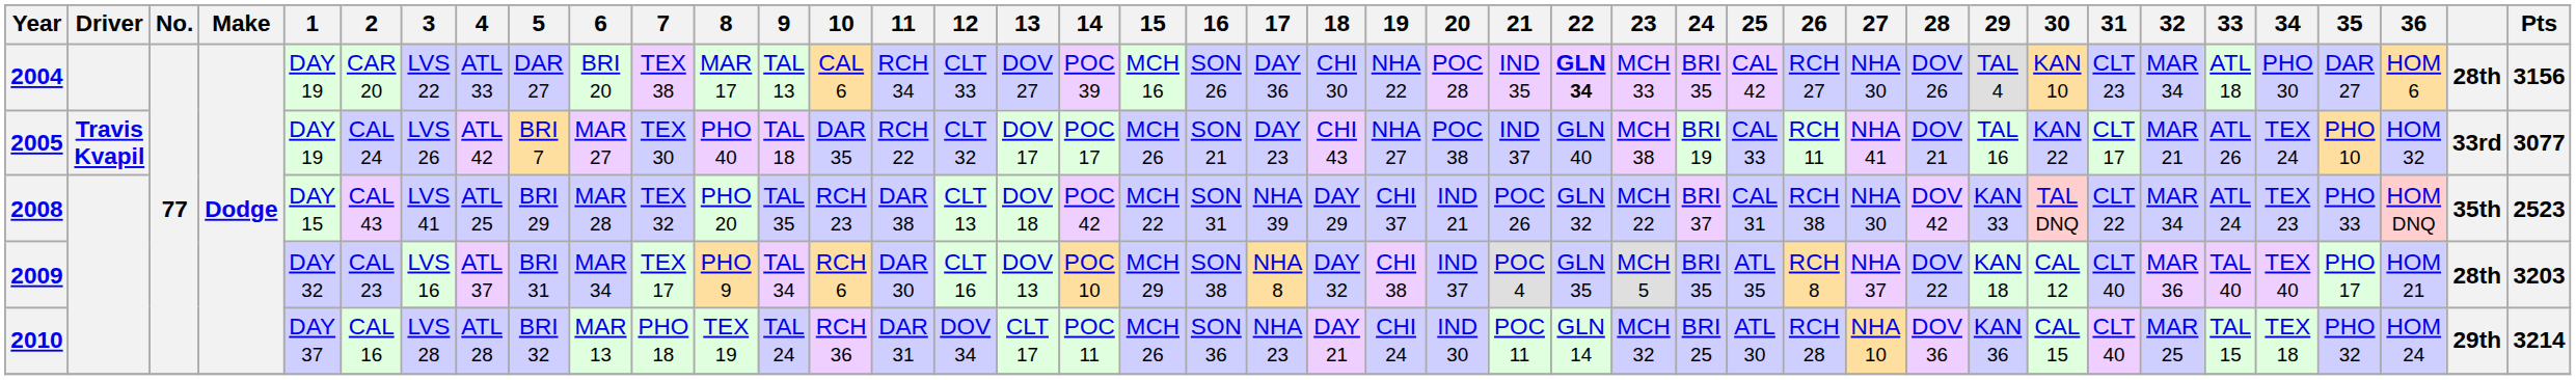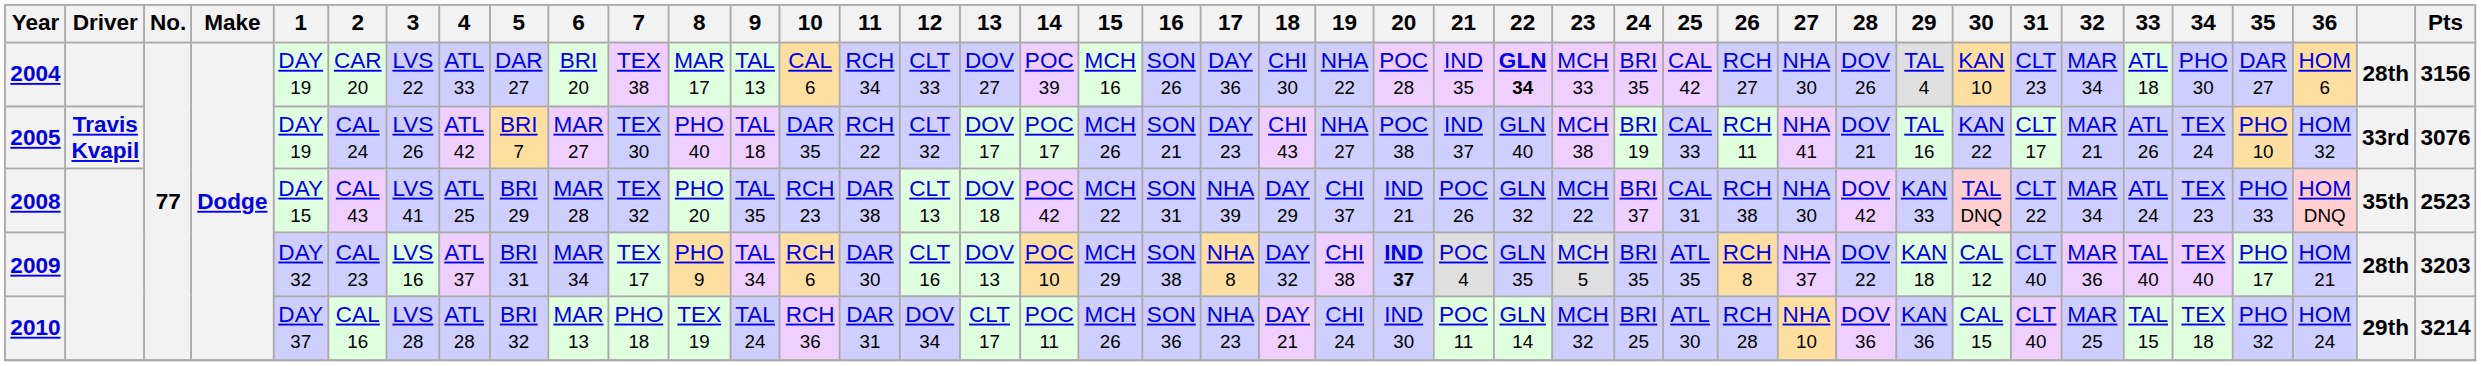 <table class="wikitable" style="text-align:center; font-size:75%">
 <tr>
 <th>Year</th>
 <th>Driver</th>
 <th>No.</th>
 <th>Make</th>
 <th>1</th>
 <th>2</th>
 <th>3</th>
 <th>4</th>
 <th>5</th>
 <th>6</th>
 <th>7</th>
 <th>8</th>
 <th>9</th>
 <th>10</th>
 <th>11</th>
 <th>12</th>
 <th>13</th>
 <th>14</th>
 <th>15</th>
 <th>16</th>
 <th>17</th>
 <th>18</th>
 <th>19</th>
 <th>20</th>
 <th>21</th>
 <th>22</th>
 <th>23</th>
 <th>24</th>
 <th>25</th>
 <th>26</th>
 <th>27</th>
 <th>28</th>
 <th>29</th>
 <th>30</th>
 <th>31</th>
 <th>32</th>
 <th>33</th>
 <th>34</th>
 <th>35</th>
 <th>36</th>
 <th></th>
 <th>Pts</th>
 </tr>
 <tr>
 <th><a href='#'>2004</a></th>
 <th></th>
 <th rowspan=5>77</th>
 <th rowspan=5><a href='#'>Dodge</a></th>
 <td style="background:#DFFFDF;"><a href='#'>DAY</a><br><small>19</small></td>
 <td style="background:#DFFFDF;"><a href='#'>CAR</a><br><small>20</small></td>
 <td style="background:#CFCFFF;"><a href='#'>LVS</a><br><small>22</small></td>
 <td style="background:#CFCFFF;"><a href='#'>ATL</a><br><small>33</small></td>
 <td style="background:#CFCFFF;"><a href='#'>DAR</a><br><small>27</small></td>
 <td style="background:#DFFFDF;"><a href='#'>BRI</a><br><small>20</small></td>
 <td style="background:#EFCFFF;"><a href='#'>TEX</a><br><small>38</small></td>
 <td style="background:#DFFFDF;"><a href='#'>MAR</a><br><small>17</small></td>
 <td style="background:#DFFFDF;"><a href='#'>TAL</a><br><small>13</small></td>
 <td style="background:#FFDF9F;"><a href='#'>CAL</a><br><small>6</small></td>
 <td style="background:#CFCFFF;"><a href='#'>RCH</a><br><small>34</small></td>
 <td style="background:#CFCFFF;"><a href='#'>CLT</a><br><small>33</small></td>
 <td style="background:#CFCFFF;"><a href='#'>DOV</a><br><small>27</small></td>
 <td style="background:#EFCFFF;"><a href='#'>POC</a><br><small>39</small></td>
 <td style="background:#DFFFDF;"><a href='#'>MCH</a><br><small>16</small></td>
 <td style="background:#CFCFFF;"><a href='#'>SON</a><br><small>26</small></td>
 <td style="background:#CFCFFF;"><a href='#'>DAY</a><br><small>36</small></td>
 <td style="background:#CFCFFF;"><a href='#'>CHI</a><br><small>30</small></td>
 <td style="background:#CFCFFF;"><a href='#'>NHA</a><br><small>22</small></td>
 <td style="background:#EFCFFF;"><a href='#'>POC</a><br><small>28</small></td>
 <td style="background:#EFCFFF;"><a href='#'>IND</a><br><small>35</small></td>
 <td style="background:#EFCFFF;"><strong><a href='#'>GLN</a><br><small>34</small></strong></td>
 <td style="background:#EFCFFF;"><a href='#'>MCH</a><br><small>33</small></td>
 <td style="background:#EFCFFF;"><a href='#'>BRI</a><br><small>35</small></td>
 <td style="background:#EFCFFF;"><a href='#'>CAL</a><br><small>42</small></td>
 <td style="background:#CFCFFF;"><a href='#'>RCH</a><br><small>27</small></td>
 <td style="background:#CFCFFF;"><a href='#'>NHA</a><br><small>30</small></td>
 <td style="background:#CFCFFF;"><a href='#'>DOV</a><br><small>26</small></td>
 <td style="background:#DFDFDF;"><a href='#'>TAL</a><br><small>4</small></td>
 <td style="background:#FFDF9F;"><a href='#'>KAN</a><br><small>10</small></td>
 <td style="background:#CFCFFF;"><a href='#'>CLT</a><br><small>23</small></td>
 <td style="background:#CFCFFF;"><a href='#'>MAR</a><br><small>34</small></td>
 <td style="background:#DFFFDF;"><a href='#'>ATL</a><br><small>18</small></td>
 <td style="background:#CFCFFF;"><a href='#'>PHO</a><br><small>30</small></td>
 <td style="background:#CFCFFF;"><a href='#'>DAR</a><br><small>27</small></td>
 <td style="background:#FFDF9F;"><a href='#'>HOM</a><br><small>6</small></td>
 <th>28th</th>
 <th>3156</th>
 </tr>
 <tr>
 <th><a href='#'>2005</a></th>
 <th><a href='#'>Travis Kvapil</a></th>
 <td style="background:#DFFFDF;"><a href='#'>DAY</a><br><small>19</small></td>
 <td style="background:#CFCFFF;"><a href='#'>CAL</a><br><small>24</small></td>
 <td style="background:#CFCFFF;"><a href='#'>LVS</a><br><small>26</small></td>
 <td style="background:#EFCFFF;"><a href='#'>ATL</a><br><small>42</small></td>
 <td style="background:#FFDF9F;"><a href='#'>BRI</a><br><small>7</small></td>
 <td style="background:#EFCFFF;"><a href='#'>MAR</a><br><small>27</small></td>
 <td style="background:#CFCFFF;"><a href='#'>TEX</a><br><small>30</small></td>
 <td style="background:#EFCFFF;"><a href='#'>PHO</a><br><small>40</small></td>
 <td style="background:#EFCFFF;"><a href='#'>TAL</a><br><small>18</small></td>
 <td style="background:#CFCFFF;"><a href='#'>DAR</a><br><small>35</small></td>
 <td style="background:#CFCFFF;"><a href='#'>RCH</a><br><small>22</small></td>
 <td style="background:#CFCFFF;"><a href='#'>CLT</a><br><small>32</small></td>
 <td style="background:#DFFFDF;"><a href='#'>DOV</a><br><small>17</small></td>
 <td style="background:#DFFFDF;"><a href='#'>POC</a><br><small>17</small></td>
 <td style="background:#CFCFFF;"><a href='#'>MCH</a><br><small>26</small></td>
 <td style="background:#CFCFFF;"><a href='#'>SON</a><br><small>21</small></td>
 <td style="background:#CFCFFF;"><a href='#'>DAY</a><br><small>23</small></td>
 <td style="background:#EFCFFF;"><a href='#'>CHI</a><br><small>43</small></td>
 <td style="background:#CFCFFF;"><a href='#'>NHA</a><br><small>27</small></td>
 <td style="background:#CFCFFF;"><a href='#'>POC</a><br><small>38</small></td>
 <td style="background:#CFCFFF;"><a href='#'>IND</a><br><small>37</small></td>
 <td style="background:#CFCFFF;"><a href='#'>GLN</a><br><small>40</small></td>
 <td style="background:#EFCFFF;"><a href='#'>MCH</a><br><small>38</small></td>
 <td style="background:#DFFFDF;"><a href='#'>BRI</a><br><small>19</small></td>
 <td style="background:#CFCFFF;"><a href='#'>CAL</a><br><small>33</small></td>
 <td style="background:#DFFFDF;"><a href='#'>RCH</a><br><small>11</small></td>
 <td style="background:#EFCFFF;"><a href='#'>NHA</a><br><small>41</small></td>
 <td style="background:#CFCFFF;"><a href='#'>DOV</a><br><small>21</small></td>
 <td style="background:#DFFFDF;"><a href='#'>TAL</a><br><small>16</small></td>
 <td style="background:#CFCFFF;"><a href='#'>KAN</a><br><small>22</small></td>
 <td style="background:#DFFFDF;"><a href='#'>CLT</a><br><small>17</small></td>
 <td style="background:#CFCFFF;"><a href='#'>MAR</a><br><small>21</small></td>
 <td style="background:#CFCFFF;"><a href='#'>ATL</a><br><small>26</small></td>
 <td style="background:#CFCFFF;"><a href='#'>TEX</a><br><small>24</small></td>
 <td style="background:#FFDF9F;"><a href='#'>PHO</a><br><small>10</small></td>
 <td style="background:#CFCFFF;"><a href='#'>HOM</a><br><small>32</small></td>
 <th>33rd</th>
-<th>3077</th>
+<th>3076</th>
 </tr>
 <tr>
 <th><a href='#'>2008</a></th>
 <th rowspan=3></th>
 <td style="background:#DFFFDF;"><a href='#'>DAY</a><br><small>15</small></td>
 <td style="background:#EFCFFF;"><a href='#'>CAL</a><br><small>43</small></td>
 <td style="background:#CFCFFF;"><a href='#'>LVS</a><br><small>41</small></td>
 <td style="background:#CFCFFF;"><a href='#'>ATL</a><br><small>25</small></td>
 <td style="background:#CFCFFF;"><a href='#'>BRI</a><br><small>29</small></td>
 <td style="background:#CFCFFF;"><a href='#'>MAR</a><br><small>28</small></td>
 <td style="background:#CFCFFF;"><a href='#'>TEX</a><br><small>32</small></td>
 <td style="background:#DFFFDF;"><a href='#'>PHO</a><br><small>20</small></td>
 <td style="background:#CFCFFF;"><a href='#'>TAL</a><br><small>35</small></td>
 <td style="background:#CFCFFF;"><a href='#'>RCH</a><br><small>23</small></td>
 <td style="background:#CFCFFF;"><a href='#'>DAR</a><br><small>38</small></td>
 <td style="background:#DFFFDF;"><a href='#'>CLT</a><br><small>13</small></td>
 <td style="background:#DFFFDF;"><a href='#'>DOV</a><br><small>18</small></td>
 <td style="background:#EFCFFF;"><a href='#'>POC</a><br><small>42</small></td>
 <td style="background:#CFCFFF;"><a href='#'>MCH</a><br><small>22</small></td>
 <td style="background:#CFCFFF;"><a href='#'>SON</a><br><small>31</small></td>
 <td style="background:#CFCFFF;"><a href='#'>NHA</a><br><small>39</small></td>
 <td style="background:#CFCFFF;"><a href='#'>DAY</a><br><small>29</small></td>
 <td style="background:#CFCFFF;"><a href='#'>CHI</a><br><small>37</small></td>
 <td style="background:#CFCFFF;"><a href='#'>IND</a><br><small>21</small></td>
 <td style="background:#CFCFFF;"><a href='#'>POC</a><br><small>26</small></td>
 <td style="background:#CFCFFF;"><a href='#'>GLN</a><br><small>32</small></td>
 <td style="background:#CFCFFF;"><a href='#'>MCH</a><br><small>22</small></td>
 <td style="background:#EFCFFF;"><a href='#'>BRI</a><br><small>37</small></td>
 <td style="background:#CFCFFF;"><a href='#'>CAL</a><br><small>31</small></td>
 <td style="background:#CFCFFF;"><a href='#'>RCH</a><br><small>38</small></td>
 <td style="background:#CFCFFF;"><a href='#'>NHA</a><br><small>30</small></td>
 <td style="background:#EFCFFF;"><a href='#'>DOV</a><br><small>42</small></td>
 <td style="background:#CFCFFF;"><a href='#'>KAN</a><br><small>33</small></td>
 <td style="background:#FFCFCF;"><a href='#'>TAL</a><br><small>DNQ</small></td>
 <td style="background:#CFCFFF;"><a href='#'>CLT</a><br><small>22</small></td>
 <td style="background:#CFCFFF;"><a href='#'>MAR</a><br><small>34</small></td>
 <td style="background:#CFCFFF;"><a href='#'>ATL</a><br><small>24</small></td>
 <td style="background:#CFCFFF;"><a href='#'>TEX</a><br><small>23</small></td>
 <td style="background:#CFCFFF;"><a href='#'>PHO</a><br><small>33</small></td>
 <td style="background:#FFCFCF;"><a href='#'>HOM</a><br><small>DNQ</small></td>
 <th>35th</th>
 <th>2523</th>
 </tr>
 <tr>
 <th><a href='#'>2009</a></th>
 <td style="background:#CFCFFF;"><a href='#'>DAY</a><br><small>32</small></td>
 <td style="background:#CFCFFF;"><a href='#'>CAL</a><br><small>23</small></td>
 <td style="background:#DFFFDF;"><a href='#'>LVS</a><br><small>16</small></td>
 <td style="background:#EFCFFF;"><a href='#'>ATL</a><br><small>37</small></td>
 <td style="background:#CFCFFF;"><a href='#'>BRI</a><br><small>31</small></td>
 <td style="background:#CFCFFF;"><a href='#'>MAR</a><br><small>34</small></td>
 <td style="background:#DFFFDF;"><a href='#'>TEX</a><br><small>17</small></td>
 <td style="background:#FFDF9F;"><a href='#'>PHO</a><br><small>9</small></td>
 <td style="background:#EFCFFF;"><a href='#'>TAL</a><br><small>34</small></td>
 <td style="background:#FFDF9F;"><a href='#'>RCH</a><br><small>6</small></td>
 <td style="background:#CFCFFF;"><a href='#'>DAR</a><br><small>30</small></td>
 <td style="background:#DFFFDF;"><a href='#'>CLT</a><br><small>16</small></td>
 <td style="background:#DFFFDF;"><a href='#'>DOV</a><br><small>13</small></td>
 <td style="background:#FFDF9F;"><a href='#'>POC</a><br><small>10</small></td>
 <td style="background:#CFCFFF;"><a href='#'>MCH</a><br><small>29</small></td>
 <td style="background:#CFCFFF;"><a href='#'>SON</a><br><small>38</small></td>
 <td style="background:#FFDF9F;"><a href='#'>NHA</a><br><small>8</small></td>
 <td style="background:#CFCFFF;"><a href='#'>DAY</a><br><small>32</small></td>
 <td style="background:#EFCFFF;"><a href='#'>CHI</a><br><small>38</small></td>
-<td style="background:#CFCFFF;"><a href='#'>IND</a><br><small>37</small></td>
+<td style="background:#CFCFFF;"><strong><a href='#'>IND</a><br><small>37</small></strong></td>
 <td style="background:#DFDFDF;"><a href='#'>POC</a><br><small>4</small></td>
 <td style="background:#CFCFFF;"><a href='#'>GLN</a><br><small>35</small></td>
 <td style="background:#DFDFDF;"><a href='#'>MCH</a><br><small>5</small></td>
 <td style="background:#CFCFFF;"><a href='#'>BRI</a><br><small>35</small></td>
 <td style="background:#CFCFFF;"><a href='#'>ATL</a><br><small>35</small></td>
 <td style="background:#FFDF9F;"><a href='#'>RCH</a><br><small>8</small></td>
 <td style="background:#EFCFFF;"><a href='#'>NHA</a><br><small>37</small></td>
 <td style="background:#CFCFFF;"><a href='#'>DOV</a><br><small>22</small></td>
 <td style="background:#DFFFDF;"><a href='#'>KAN</a><br><small>18</small></td>
 <td style="background:#DFFFDF;"><a href='#'>CAL</a><br><small>12</small></td>
 <td style="background:#CFCFFF;"><a href='#'>CLT</a><br><small>40</small></td>
 <td style="background:#EFCFFF;"><a href='#'>MAR</a><br><small>36</small></td>
 <td style="background:#EFCFFF;"><a href='#'>TAL</a><br><small>40</small></td>
 <td style="background:#EFCFFF;"><a href='#'>TEX</a><br><small>40</small></td>
 <td style="background:#DFFFDF;"><a href='#'>PHO</a><br><small>17</small></td>
 <td style="background:#CFCFFF;"><a href='#'>HOM</a><br><small>21</small></td>
 <th>28th</th>
 <th>3203</th>
 </tr>
 <tr>
 <th><a href='#'>2010</a></th>
 <td style="background:#CFCFFF;"><a href='#'>DAY</a><br><small>37</small></td>
 <td style="background:#DFFFDF;"><a href='#'>CAL</a><br><small>16</small></td>
 <td style="background:#CFCFFF;"><a href='#'>LVS</a><br><small>28</small></td>
 <td style="background:#CFCFFF;"><a href='#'>ATL</a><br><small>28</small></td>
 <td style="background:#CFCFFF;"><a href='#'>BRI</a><br><small>32</small></td>
 <td style="background:#DFFFDF;"><a href='#'>MAR</a><br><small>13</small></td>
 <td style="background:#DFFFDF;"><a href='#'>PHO</a><br><small>18</small></td>
 <td style="background:#DFFFDF;"><a href='#'>TEX</a><br><small>19</small></td>
 <td style="background:#CFCFFF;"><a href='#'>TAL</a><br><small>24</small></td>
 <td style="background:#EFCFFF;"><a href='#'>RCH</a><br><small>36</small></td>
 <td style="background:#CFCFFF;"><a href='#'>DAR</a><br><small>31</small></td>
 <td style="background:#CFCFFF;"><a href='#'>DOV</a><br><small>34</small></td>
 <td style="background:#DFFFDF;"><a href='#'>CLT</a><br><small>17</small></td>
 <td style="background:#DFFFDF;"><a href='#'>POC</a><br><small>11</small></td>
 <td style="background:#CFCFFF;"><a href='#'>MCH</a><br><small>26</small></td>
 <td style="background:#CFCFFF;"><a href='#'>SON</a><br><small>36</small></td>
 <td style="background:#CFCFFF;"><a href='#'>NHA</a><br><small>23</small></td>
 <td style="background:#EFCFFF;"><a href='#'>DAY</a><br><small>21</small></td>
 <td style="background:#CFCFFF;"><a href='#'>CHI</a><br><small>24</small></td>
 <td style="background:#CFCFFF;"><a href='#'>IND</a><br><small>30</small></td>
 <td style="background:#DFFFDF;"><a href='#'>POC</a><br><small>11</small></td>
 <td style="background:#DFFFDF;"><a href='#'>GLN</a><br><small>14</small></td>
 <td style="background:#CFCFFF;"><a href='#'>MCH</a><br><small>32</small></td>
 <td style="background:#CFCFFF;"><a href='#'>BRI</a><br><small>25</small></td>
 <td style="background:#CFCFFF;"><a href='#'>ATL</a><br><small>30</small></td>
 <td style="background:#CFCFFF;"><a href='#'>RCH</a><br><small>28</small></td>
 <td style="background:#FFDF9F;"><a href='#'>NHA</a><br><small>10</small></td>
 <td style="background:#EFCFFF;"><a href='#'>DOV</a><br><small>36</small></td>
 <td style="background:#CFCFFF;"><a href='#'>KAN</a><br><small>36</small></td>
 <td style="background:#DFFFDF;"><a href='#'>CAL</a><br><small>15</small></td>
 <td style="background:#EFCFFF;"><a href='#'>CLT</a><br><small>40</small></td>
 <td style="background:#CFCFFF;"><a href='#'>MAR</a><br><small>25</small></td>
 <td style="background:#DFFFDF;"><a href='#'>TAL</a><br><small>15</small></td>
 <td style="background:#DFFFDF;"><a href='#'>TEX</a><br><small>18</small></td>
 <td style="background:#CFCFFF;"><a href='#'>PHO</a><br><small>32</small></td>
 <td style="background:#CFCFFF;"><a href='#'>HOM</a><br><small>24</small></td>
 <th>29th</th>
 <th>3214</th>
 </tr>
 <tr>
 </tr>
 </table>
